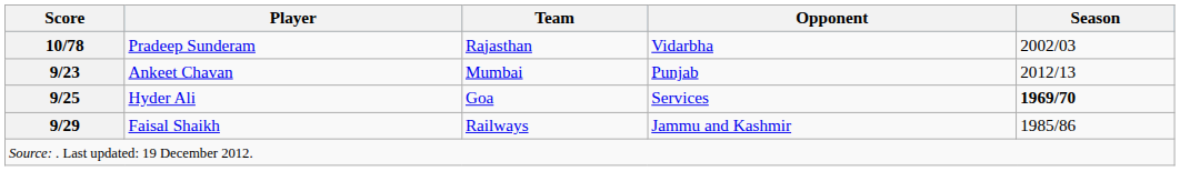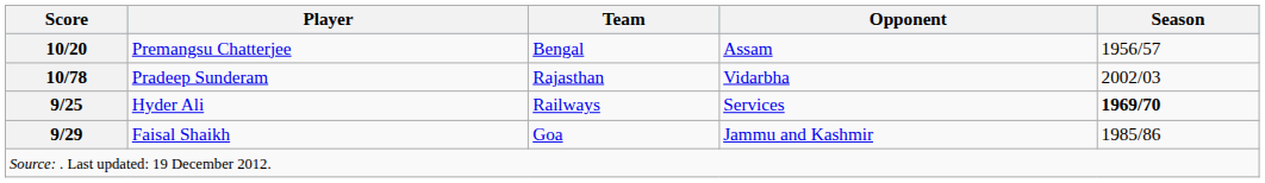 <table class="wikitable" width=70%>
 <tr bgcolor=#87cefa>
 <th>Score</th>
 <th>Player</th>
 <th>Team</th>
 <th>Opponent</th>
 <th>Season</th>
 </tr>
 <tr>
+<th>10/20</th>
+<td><a href='#'>Premangsu Chatterjee</a></td>
+<td><a href='#'>Bengal</a></td>
+<td><a href='#'>Assam</a></td>
+<td>1956/57</td>
+</tr>
+<tr>
 <th>10/78</th>
 <td><a href='#'>Pradeep Sunderam</a></td>
 <td><a href='#'>Rajasthan</a></td>
 <td><a href='#'>Vidarbha</a></td>
 <td>2002/03</td>
 </tr>
 <tr>
-<th>9/23</th>
-<td><a href='#'>Ankeet Chavan</a></td>
-<td><a href='#'>Mumbai</a></td>
-<td><a href='#'>Punjab</a></td>
-<td>2012/13</td>
-</tr>
-<tr>
 <th>9/25</th>
 <td><a href='#'>Hyder Ali</a></td>
-<td><a href='#'>Goa</a></td>
+<td><a href='#'>Railways</a></td>
 <td><a href='#'>Services</a></td>
 <td><strong>1969/70</strong></td>
 </tr>
 <tr>
 <th>9/29</th>
 <td><a href='#'>Faisal Shaikh</a></td>
-<td><a href='#'>Railways</a></td>
+<td><a href='#'>Goa</a></td>
 <td><a href='#'>Jammu and Kashmir</a></td>
 <td>1985/86</td>
 </tr>
 <tr>
 <td colspan="5"><small><em>Source:   </em>. Last updated: 19 December 2012.</small></td>
 </tr>
 </table>
